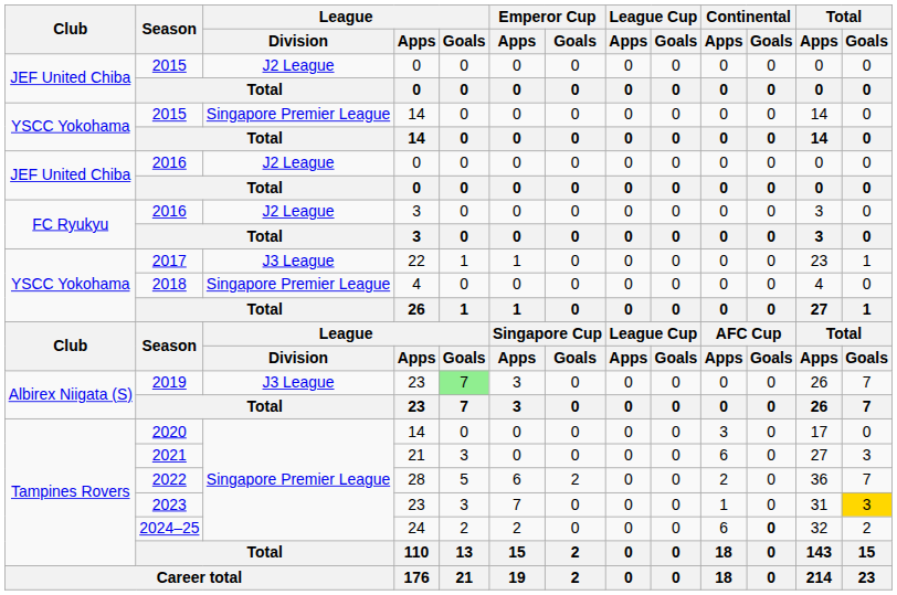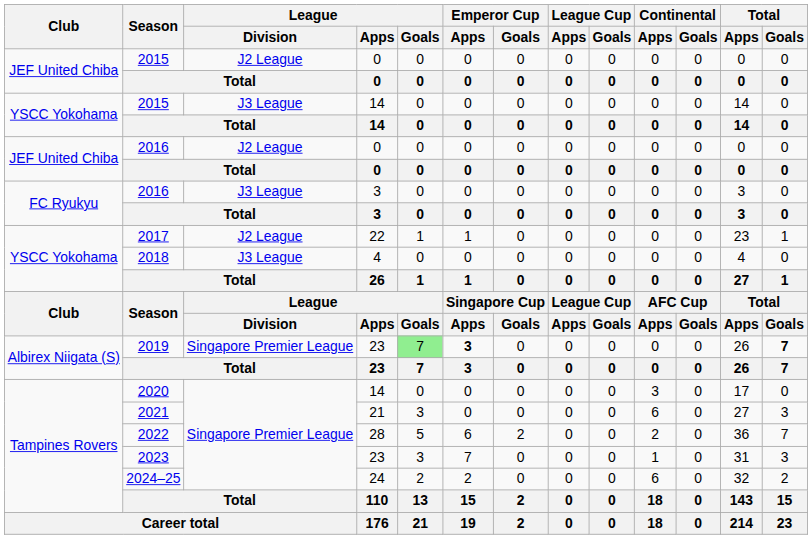 <table class="wikitable" style="text-align: center">
 <tr>
 <th rowspan="2">Club</th>
 <th rowspan="2">Season</th>
 <th colspan="3">League</th>
 <th colspan="2">Emperor Cup</th>
 <th colspan="2">League Cup</th>
 <th colspan="2">Continental</th>
 <th colspan="2">Total</th>
 </tr>
 <tr>
 <th>Division</th>
 <th>Apps</th>
 <th>Goals</th>
 <th>Apps</th>
 <th>Goals</th>
 <th>Apps</th>
 <th>Goals</th>
 <th>Apps</th>
 <th>Goals</th>
 <th>Apps</th>
 <th>Goals</th>
 </tr>
 <tr>
 <td rowspan="2"><a href='#'>JEF United Chiba</a></td>
 <td><a href='#'>2015</a></td>
 <td><a href='#'>J2 League</a></td>
 <td>0</td>
 <td>0</td>
 <td>0</td>
 <td>0</td>
 <td>0</td>
 <td>0</td>
 <td>0</td>
 <td>0</td>
 <td>0</td>
 <td>0</td>
 </tr>
 <tr>
 <th colspan=2>Total</th>
 <th>0</th>
 <th>0</th>
 <th>0</th>
 <th>0</th>
 <th>0</th>
 <th>0</th>
 <th>0</th>
 <th>0</th>
 <th>0</th>
 <th>0</th>
 </tr>
 <tr>
 <td rowspan="2"><a href='#'>YSCC Yokohama</a></td>
 <td><a href='#'>2015</a></td>
-<td><a href='#'>Singapore Premier League</a></td>
+<td><a href='#'>J3 League</a></td>
 <td>14</td>
 <td>0</td>
 <td>0</td>
 <td>0</td>
 <td>0</td>
 <td>0</td>
 <td>0</td>
 <td>0</td>
 <td>14</td>
 <td>0</td>
 </tr>
 <tr>
 <th colspan=2>Total</th>
 <th>14</th>
 <th>0</th>
 <th>0</th>
 <th>0</th>
 <th>0</th>
 <th>0</th>
 <th>0</th>
 <th>0</th>
 <th>14</th>
 <th>0</th>
 </tr>
 <tr>
 <td rowspan="2"><a href='#'>JEF United Chiba</a></td>
 <td><a href='#'>2016</a></td>
 <td><a href='#'>J2 League</a></td>
 <td>0</td>
 <td>0</td>
 <td>0</td>
 <td>0</td>
 <td>0</td>
 <td>0</td>
 <td>0</td>
 <td>0</td>
 <td>0</td>
 <td>0</td>
 </tr>
 <tr>
 <th colspan=2>Total</th>
 <th>0</th>
 <th>0</th>
 <th>0</th>
 <th>0</th>
 <th>0</th>
 <th>0</th>
 <th>0</th>
 <th>0</th>
 <th>0</th>
 <th>0</th>
 </tr>
 <tr>
 <td rowspan="2"><a href='#'>FC Ryukyu</a></td>
 <td><a href='#'>2016</a></td>
-<td><a href='#'>J2 League</a></td>
+<td><a href='#'>J3 League</a></td>
 <td>3</td>
 <td>0</td>
 <td>0</td>
 <td>0</td>
 <td>0</td>
 <td>0</td>
 <td>0</td>
 <td>0</td>
 <td>3</td>
 <td>0</td>
 </tr>
 <tr>
 <th colspan=2>Total</th>
 <th>3</th>
 <th>0</th>
 <th>0</th>
 <th>0</th>
 <th>0</th>
 <th>0</th>
 <th>0</th>
 <th>0</th>
 <th>3</th>
 <th>0</th>
 </tr>
 <tr>
 <td rowspan="3"><a href='#'>YSCC Yokohama</a></td>
 <td><a href='#'>2017</a></td>
-<td><a href='#'>J3 League</a></td>
+<td><a href='#'>J2 League</a></td>
 <td>22</td>
 <td>1</td>
 <td>1</td>
 <td>0</td>
 <td>0</td>
 <td>0</td>
 <td>0</td>
 <td>0</td>
 <td>23</td>
 <td>1</td>
 </tr>
 <tr>
 <td><a href='#'>2018</a></td>
-<td><a href='#'>Singapore Premier League</a></td>
+<td><a href='#'>J3 League</a></td>
 <td>4</td>
 <td>0</td>
 <td>0</td>
 <td>0</td>
 <td>0</td>
 <td>0</td>
 <td>0</td>
 <td>0</td>
 <td>4</td>
 <td>0</td>
 </tr>
 <tr>
 <th colspan=2>Total</th>
 <th>26</th>
 <th>1</th>
 <th>1</th>
 <th>0</th>
 <th>0</th>
 <th>0</th>
 <th>0</th>
 <th>0</th>
 <th>27</th>
 <th>1</th>
 </tr>
 <tr>
 <th rowspan="2">Club</th>
 <th rowspan="2">Season</th>
 <th colspan="3">League</th>
 <th colspan="2">Singapore Cup</th>
 <th colspan="2">League Cup</th>
 <th colspan="2">AFC Cup</th>
 <th colspan="2">Total</th>
 </tr>
 <tr>
 <th>Division</th>
 <th>Apps</th>
 <th>Goals</th>
 <th>Apps</th>
 <th>Goals</th>
 <th>Apps</th>
 <th>Goals</th>
 <th>Apps</th>
 <th>Goals</th>
 <th>Apps</th>
 <th>Goals</th>
 </tr>
 <tr>
 <td rowspan="2"><a href='#'>Albirex Niigata (S)</a></td>
 <td><a href='#'>2019</a></td>
-<td><a href='#'>J3 League</a></td>
+<td><a href='#'>Singapore Premier League</a></td>
 <td>23</td>
 <td style="background: lightgreen;">7</td>
-<td>3</td>
+<td><strong>3</strong></td>
 <td>0</td>
 <td>0</td>
 <td>0</td>
 <td>0</td>
 <td>0</td>
 <td>26</td>
-<td>7</td>
+<td><strong>7</strong></td>
 </tr>
 <tr>
 <th colspan=2>Total</th>
 <th>23</th>
 <th>7</th>
 <th>3</th>
 <th>0</th>
 <th>0</th>
 <th>0</th>
 <th>0</th>
 <th>0</th>
 <th>26</th>
 <th>7</th>
 </tr>
 <tr>
 <td rowspan="6"><a href='#'>Tampines Rovers</a></td>
 <td><a href='#'>2020</a></td>
 <td rowspan="5"><a href='#'>Singapore Premier League</a></td>
 <td>14</td>
 <td>0</td>
 <td>0</td>
 <td>0</td>
 <td>0</td>
 <td>0</td>
 <td>3</td>
 <td>0</td>
 <td>17</td>
 <td>0</td>
 </tr>
 <tr>
 <td><a href='#'>2021</a></td>
 <td>21</td>
 <td>3</td>
 <td>0</td>
 <td>0</td>
 <td>0</td>
 <td>0</td>
 <td>6</td>
 <td>0</td>
 <td>27</td>
 <td>3</td>
 </tr>
 <tr>
 <td><a href='#'>2022</a></td>
 <td>28</td>
 <td>5</td>
 <td>6</td>
 <td>2</td>
 <td>0</td>
 <td>0</td>
 <td>2</td>
 <td>0</td>
 <td>36</td>
 <td>7</td>
 </tr>
 <tr>
 <td><a href='#'>2023</a></td>
 <td>23</td>
 <td>3</td>
 <td>7</td>
 <td>0</td>
 <td>0</td>
 <td>0</td>
 <td>1</td>
 <td>0</td>
 <td>31</td>
-<td style="background: gold;">3</td>
+<td>3</td>
 </tr>
 <tr>
 <td><a href='#'>2024–25</a></td>
 <td>24</td>
 <td>2</td>
 <td>2</td>
 <td>0</td>
 <td>0</td>
 <td>0</td>
 <td>6</td>
-<td><strong>0</strong></td>
+<td>0</td>
 <td>32</td>
 <td>2</td>
 </tr>
 <tr>
 <th colspan=2>Total</th>
 <th>110</th>
 <th>13</th>
 <th>15</th>
 <th>2</th>
 <th>0</th>
 <th>0</th>
 <th>18</th>
 <th>0</th>
 <th>143</th>
 <th>15</th>
 </tr>
 <tr>
 <th colspan=3>Career total</th>
 <th>176</th>
 <th>21</th>
 <th>19</th>
 <th>2</th>
 <th>0</th>
 <th>0</th>
 <th>18</th>
 <th>0</th>
 <th>214</th>
 <th>23</th>
 </tr>
 </table>
